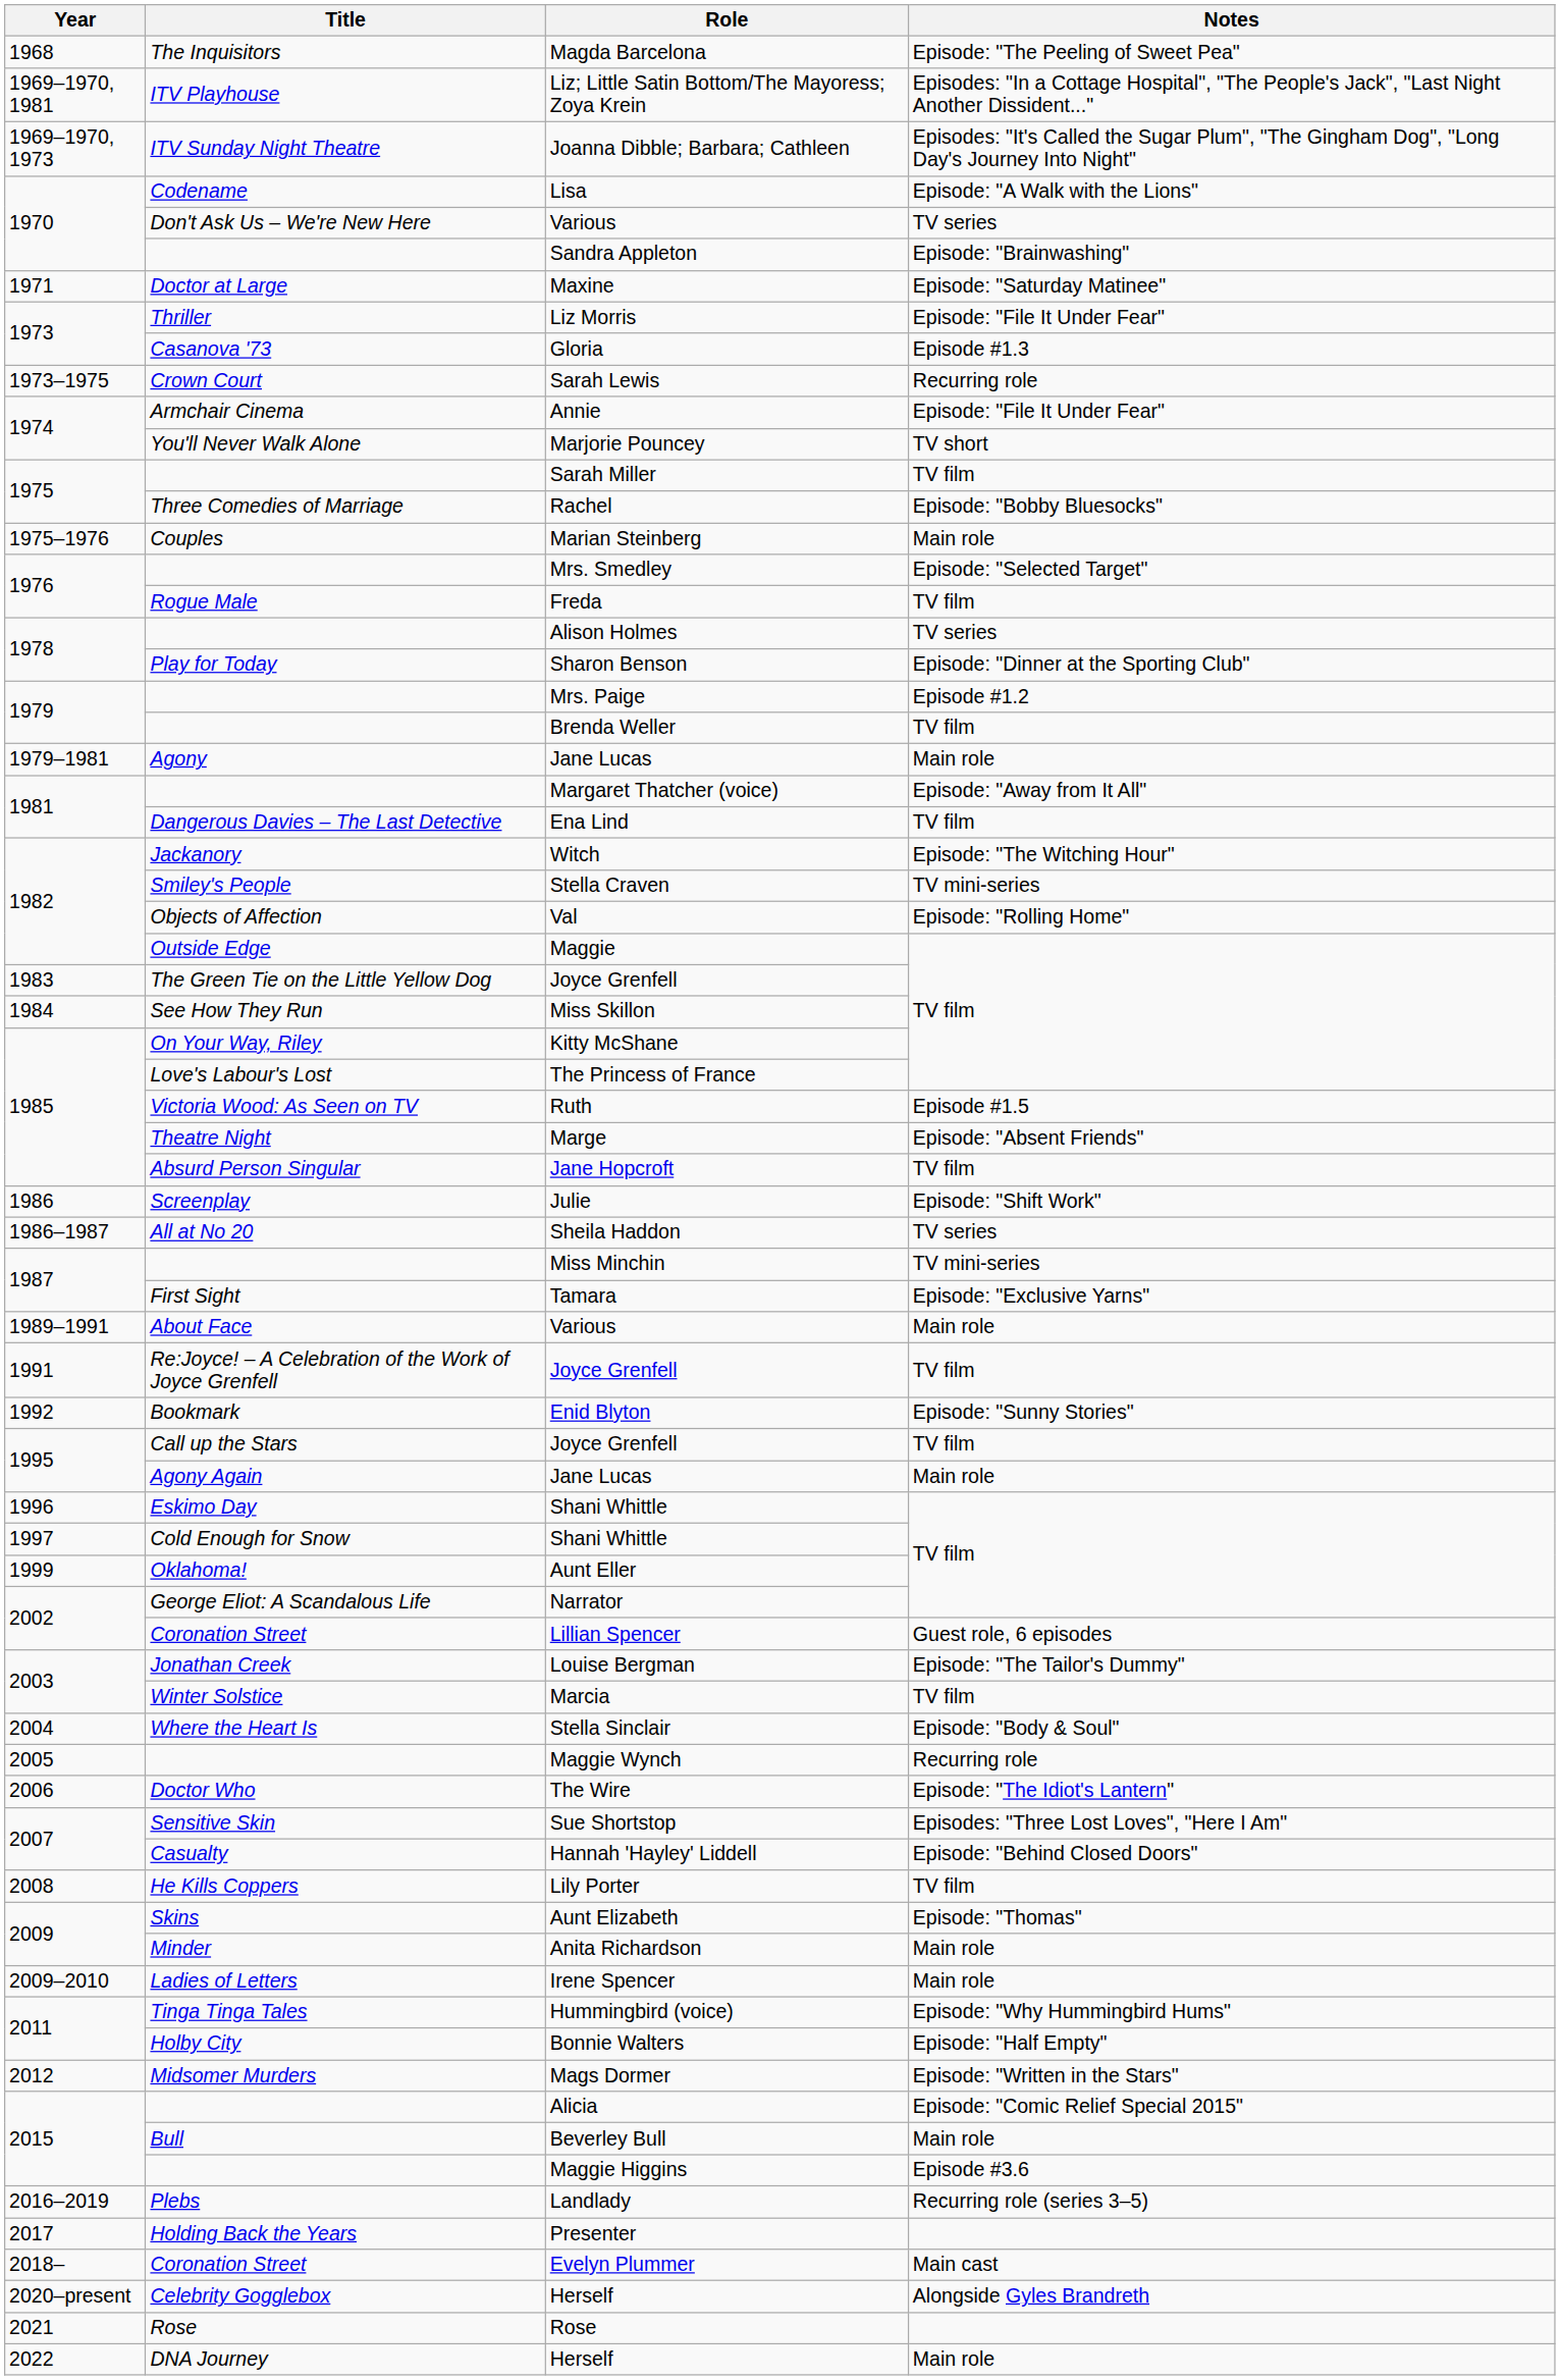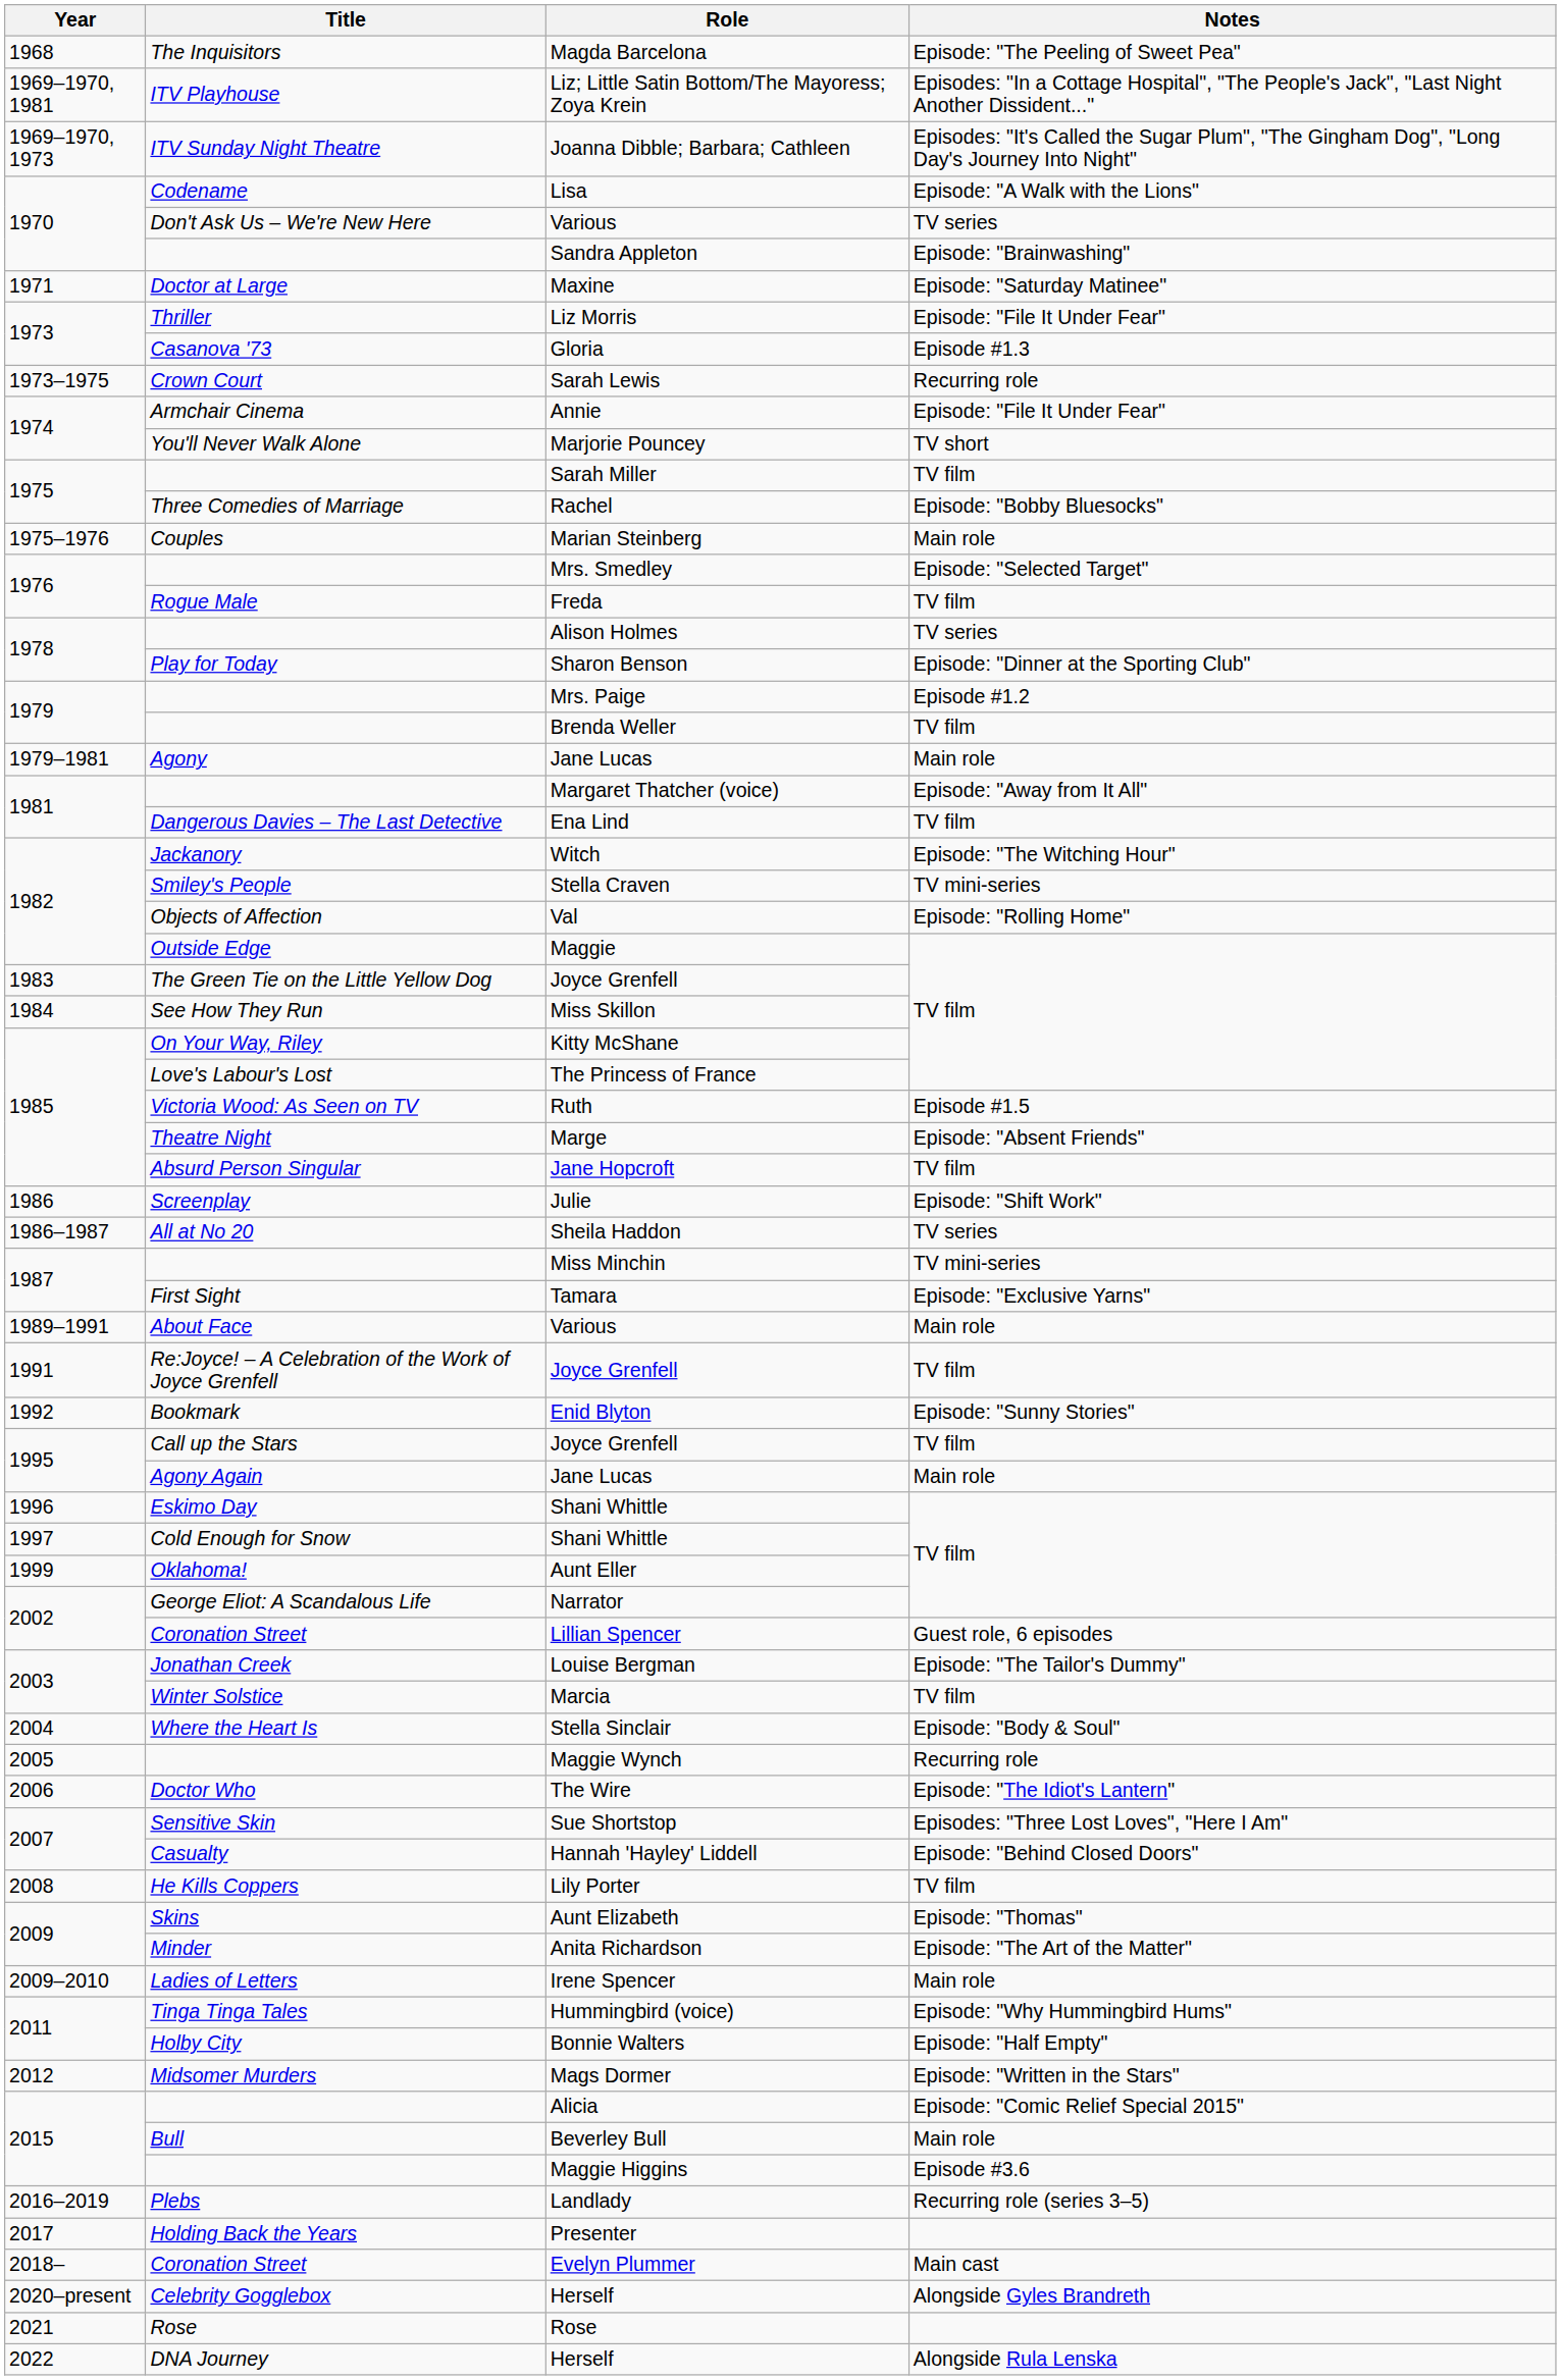 <table class="wikitable sortable">
 <tr>
 <th>Year</th>
 <th>Title</th>
 <th>Role</th>
 <th class="unsortable">Notes</th>
 </tr>
 <tr>
 <td>1968</td>
 <td><em>The Inquisitors </em></td>
 <td>Magda Barcelona</td>
 <td>Episode: "The Peeling of Sweet Pea"</td>
 </tr>
 <tr>
 <td>1969–1970, 1981</td>
 <td><em><a href='#'>ITV Playhouse</a></em></td>
 <td>Liz; Little Satin Bottom/The Mayoress; Zoya Krein</td>
 <td>Episodes: "In a Cottage Hospital", "The People's Jack", "Last Night Another Dissident..."</td>
 </tr>
 <tr>
 <td>1969–1970, 1973</td>
 <td><em><a href='#'>ITV Sunday Night Theatre</a></em></td>
 <td>Joanna Dibble; Barbara; Cathleen</td>
 <td>Episodes: "It's Called the Sugar Plum", "The Gingham Dog", "Long Day's Journey Into Night"</td>
 </tr>
 <tr>
 <td rowspan=3>1970</td>
 <td><em><a href='#'>Codename</a></em></td>
 <td>Lisa</td>
 <td>Episode: "A Walk with the Lions"</td>
 </tr>
 <tr>
 <td><em>Don't Ask Us – We're New Here</em></td>
 <td>Various</td>
 <td>TV series</td>
 </tr>
 <tr>
 <td><em></em></td>
 <td>Sandra Appleton</td>
 <td>Episode: "Brainwashing"</td>
 </tr>
 <tr>
 <td>1971</td>
 <td><em><a href='#'>Doctor at Large</a></em></td>
 <td>Maxine</td>
 <td>Episode: "Saturday Matinee"</td>
 </tr>
 <tr>
 <td rowspan=2>1973</td>
 <td><em><a href='#'>Thriller</a></em></td>
 <td>Liz Morris</td>
 <td>Episode: "File It Under Fear"</td>
 </tr>
 <tr>
 <td><em><a href='#'>Casanova '73</a></em></td>
 <td>Gloria</td>
 <td>Episode #1.3</td>
 </tr>
 <tr>
 <td>1973–1975</td>
 <td><em><a href='#'>Crown Court</a></em></td>
 <td>Sarah Lewis</td>
 <td>Recurring role</td>
 </tr>
 <tr>
 <td rowspan=2>1974</td>
 <td><em>Armchair Cinema</em></td>
 <td>Annie</td>
 <td>Episode: "File It Under Fear"</td>
 </tr>
 <tr>
 <td><em>You'll Never Walk Alone</em></td>
 <td>Marjorie Pouncey</td>
 <td>TV short</td>
 </tr>
 <tr>
 <td rowspan=2>1975</td>
 <td><em></em></td>
 <td>Sarah Miller</td>
 <td>TV film</td>
 </tr>
 <tr>
 <td><em>Three Comedies of Marriage</em></td>
 <td>Rachel</td>
 <td>Episode: "Bobby Bluesocks"</td>
 </tr>
 <tr>
 <td>1975–1976</td>
 <td><em>Couples</em></td>
 <td>Marian Steinberg</td>
 <td>Main role</td>
 </tr>
 <tr>
 <td rowspan=2>1976</td>
 <td><em></em></td>
 <td>Mrs. Smedley</td>
 <td>Episode: "Selected Target"</td>
 </tr>
 <tr>
 <td><em><a href='#'>Rogue Male</a></em></td>
 <td>Freda</td>
 <td>TV film</td>
 </tr>
 <tr>
 <td rowspan=2>1978</td>
 <td><em></em></td>
 <td>Alison Holmes</td>
 <td>TV series</td>
 </tr>
 <tr>
 <td><em><a href='#'>Play for Today</a></em></td>
 <td>Sharon Benson</td>
 <td>Episode: "Dinner at the Sporting Club"</td>
 </tr>
 <tr>
 <td rowspan=2>1979</td>
 <td><em></em></td>
 <td>Mrs. Paige</td>
 <td>Episode #1.2</td>
 </tr>
 <tr>
 <td><em></em></td>
 <td>Brenda Weller</td>
 <td>TV film</td>
 </tr>
 <tr>
 <td>1979–1981</td>
 <td><em><a href='#'>Agony</a></em></td>
 <td>Jane Lucas</td>
 <td>Main role</td>
 </tr>
 <tr>
 <td rowspan=2>1981</td>
 <td><em></em></td>
 <td>Margaret Thatcher (voice)</td>
 <td>Episode: "Away from It All"</td>
 </tr>
 <tr>
 <td><em><a href='#'>Dangerous Davies – The Last Detective</a></em></td>
 <td>Ena Lind</td>
 <td>TV film</td>
 </tr>
 <tr>
 <td rowspan=4>1982</td>
 <td><em><a href='#'>Jackanory</a></em></td>
 <td>Witch</td>
 <td>Episode: "The Witching Hour"</td>
 </tr>
 <tr>
 <td><em><a href='#'>Smiley's People</a></em></td>
 <td>Stella Craven</td>
 <td>TV mini-series</td>
 </tr>
 <tr>
 <td><em>Objects of Affection</em></td>
 <td>Val</td>
 <td>Episode: "Rolling Home"</td>
 </tr>
 <tr>
 <td><em><a href='#'>Outside Edge</a></em></td>
 <td>Maggie</td>
 <td rowspan="5">TV film</td>
 </tr>
 <tr>
 <td>1983</td>
 <td><em>The Green Tie on the Little Yellow Dog</em></td>
 <td>Joyce Grenfell</td>
 </tr>
 <tr>
 <td>1984</td>
 <td><em>See How They Run</em></td>
 <td>Miss Skillon</td>
 </tr>
 <tr>
 <td rowspan=5>1985</td>
 <td><em><a href='#'>On Your Way, Riley</a></em></td>
 <td>Kitty McShane</td>
 </tr>
 <tr>
 <td><em>Love's Labour's Lost</em></td>
 <td>The Princess of France</td>
 </tr>
 <tr>
 <td><em><a href='#'>Victoria Wood: As Seen on TV</a></em></td>
 <td>Ruth</td>
 <td>Episode #1.5</td>
 </tr>
 <tr>
 <td><em><a href='#'>Theatre Night</a></em></td>
 <td>Marge</td>
 <td>Episode: "Absent Friends"</td>
 </tr>
 <tr>
 <td><em><a href='#'>Absurd Person Singular</a></em></td>
 <td><a href='#'>Jane Hopcroft</a></td>
 <td>TV film</td>
 </tr>
 <tr>
 <td>1986</td>
 <td><em><a href='#'>Screenplay</a></em></td>
 <td>Julie</td>
 <td>Episode: "Shift Work"</td>
 </tr>
 <tr>
 <td>1986–1987</td>
 <td><em><a href='#'>All at No 20</a></em></td>
 <td>Sheila Haddon</td>
 <td>TV series</td>
 </tr>
 <tr>
 <td rowspan=2>1987</td>
 <td><em></em></td>
 <td>Miss Minchin</td>
 <td>TV mini-series</td>
 </tr>
 <tr>
 <td><em>First Sight</em></td>
 <td>Tamara</td>
 <td>Episode: "Exclusive Yarns"</td>
 </tr>
 <tr>
 <td>1989–1991</td>
 <td><em><a href='#'>About Face</a></em></td>
 <td>Various</td>
 <td>Main role</td>
 </tr>
 <tr>
 <td>1991</td>
 <td><em>Re:Joyce! – A Celebration of the Work of Joyce Grenfell</em></td>
 <td><a href='#'>Joyce Grenfell</a></td>
 <td>TV film</td>
 </tr>
 <tr>
 <td>1992</td>
 <td><em>Bookmark</em></td>
 <td><a href='#'>Enid Blyton</a></td>
 <td>Episode: "Sunny Stories"</td>
 </tr>
 <tr>
 <td rowspan=2>1995</td>
 <td><em>Call up the Stars</em></td>
 <td>Joyce Grenfell</td>
 <td>TV film</td>
 </tr>
 <tr>
 <td><em><a href='#'>Agony Again</a></em></td>
 <td>Jane Lucas</td>
 <td>Main role</td>
 </tr>
 <tr>
 <td>1996</td>
 <td><em><a href='#'>Eskimo Day</a></em></td>
 <td>Shani Whittle</td>
 <td rowspan=4>TV film</td>
 </tr>
 <tr>
 <td>1997</td>
 <td><em>Cold Enough for Snow</em></td>
 <td>Shani Whittle</td>
 </tr>
 <tr>
 <td>1999</td>
 <td><em><a href='#'>Oklahoma!</a></em></td>
 <td>Aunt Eller</td>
 </tr>
 <tr>
 <td rowspan=2>2002</td>
 <td><em>George Eliot: A Scandalous Life</em></td>
 <td>Narrator</td>
 </tr>
 <tr>
 <td><em><a href='#'>Coronation Street</a></em></td>
 <td><a href='#'>Lillian Spencer</a></td>
 <td>Guest role, 6 episodes</td>
 </tr>
 <tr>
 <td rowspan=2>2003</td>
 <td><em><a href='#'>Jonathan Creek</a></em></td>
 <td>Louise Bergman</td>
 <td>Episode: "The Tailor's Dummy"</td>
 </tr>
 <tr>
 <td><em><a href='#'>Winter Solstice</a></em></td>
 <td>Marcia</td>
 <td>TV film</td>
 </tr>
 <tr>
 <td>2004</td>
 <td><em><a href='#'>Where the Heart Is</a></em></td>
 <td>Stella Sinclair</td>
 <td>Episode: "Body & Soul"</td>
 </tr>
 <tr>
 <td>2005</td>
 <td><em></em></td>
 <td>Maggie Wynch</td>
 <td>Recurring role</td>
 </tr>
 <tr>
 <td>2006</td>
 <td><em><a href='#'>Doctor Who</a></em></td>
 <td>The Wire</td>
 <td>Episode: "<a href='#'>The Idiot's Lantern</a>"</td>
 </tr>
 <tr>
 <td rowspan=2>2007</td>
 <td><em><a href='#'>Sensitive Skin</a></em></td>
 <td>Sue Shortstop</td>
 <td>Episodes: "Three Lost Loves", "Here I Am"</td>
 </tr>
 <tr>
 <td><em><a href='#'>Casualty</a></em></td>
 <td>Hannah 'Hayley' Liddell</td>
 <td>Episode: "Behind Closed Doors"</td>
 </tr>
 <tr>
 <td>2008</td>
 <td><em><a href='#'>He Kills Coppers</a></em></td>
 <td>Lily Porter</td>
 <td>TV film</td>
 </tr>
 <tr>
 <td rowspan=2>2009</td>
 <td><em><a href='#'>Skins</a></em></td>
 <td>Aunt Elizabeth</td>
 <td>Episode: "Thomas"</td>
 </tr>
 <tr>
 <td><em><a href='#'>Minder</a></em></td>
 <td>Anita Richardson</td>
-<td>Main role</td>
+<td>Episode: "The Art of the Matter"</td>
 </tr>
 <tr>
 <td>2009–2010</td>
 <td><em><a href='#'>Ladies of Letters</a></em></td>
 <td>Irene Spencer</td>
 <td>Main role</td>
 </tr>
 <tr>
 <td rowspan=2>2011</td>
 <td><em><a href='#'>Tinga Tinga Tales</a></em></td>
 <td>Hummingbird (voice)</td>
 <td>Episode: "Why Hummingbird Hums"</td>
 </tr>
 <tr>
 <td><em><a href='#'>Holby City</a></em></td>
 <td>Bonnie Walters</td>
 <td>Episode: "Half Empty"</td>
 </tr>
 <tr>
 <td>2012</td>
 <td><em><a href='#'>Midsomer Murders</a></em></td>
 <td>Mags Dormer</td>
 <td>Episode: "Written in the Stars"</td>
 </tr>
 <tr>
 <td rowspan=3>2015</td>
 <td><em></em></td>
 <td>Alicia</td>
 <td>Episode: "Comic Relief Special 2015"</td>
 </tr>
 <tr>
 <td><em><a href='#'>Bull</a></em></td>
 <td>Beverley Bull</td>
 <td>Main role</td>
 </tr>
 <tr>
 <td><em></em></td>
 <td>Maggie Higgins</td>
 <td>Episode #3.6</td>
 </tr>
 <tr>
 <td>2016–2019</td>
 <td><em><a href='#'>Plebs</a></em></td>
 <td>Landlady</td>
 <td>Recurring role (series 3–5)</td>
 </tr>
 <tr>
 <td>2017</td>
 <td><em><a href='#'>Holding Back the Years</a></em></td>
 <td>Presenter</td>
 <td></td>
 </tr>
 <tr>
 <td>2018–</td>
 <td><em><a href='#'>Coronation Street</a></em></td>
 <td><a href='#'>Evelyn Plummer</a></td>
 <td>Main cast</td>
 </tr>
 <tr>
 <td>2020–present</td>
 <td><em><a href='#'>Celebrity Gogglebox</a></em></td>
 <td>Herself</td>
 <td>Alongside <a href='#'>Gyles Brandreth</a></td>
 </tr>
 <tr>
 <td>2021</td>
 <td><em>Rose</em></td>
 <td>Rose</td>
 <td></td>
 </tr>
 <tr>
 <td>2022</td>
 <td><em>DNA Journey</em></td>
 <td>Herself</td>
-<td>Main role</td>
+<td>Alongside <a href='#'>Rula Lenska</a></td>
 </tr>
 </table>
